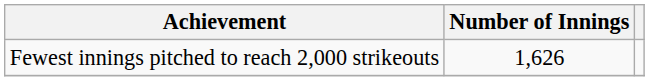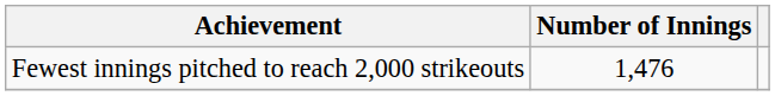 <table class="wikitable" margin: 5px; text-align: center;>
 <tr>
 <th>Achievement</th>
 <th>Number of Innings</th>
 <th></th>
 </tr>
 <tr>
 <td>Fewest innings pitched to reach 2,000 strikeouts</td>
-<td align="center">1,626</td>
+<td align="center">1,476</td>
 <td></td>
 </tr>
 <tr>
 </tr>
 </table>
